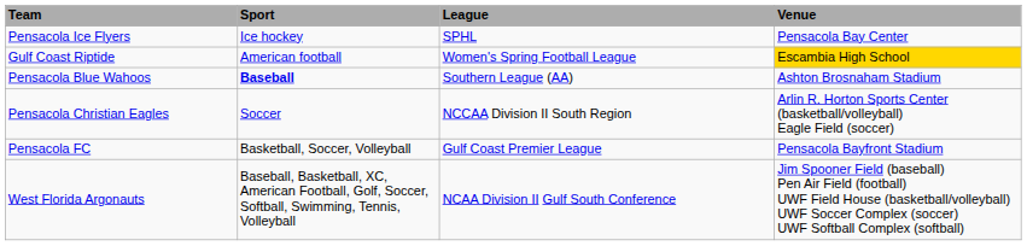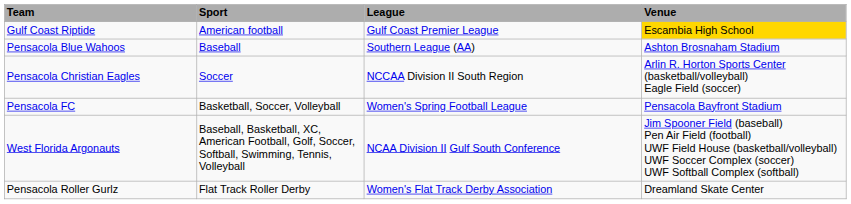 <table class="wikitable sortable" style="width:98%;">
 <tr style="background:#adadad;">
 <td style="width:150px;"><strong>Team</strong></td>
 <td style="width:130px;"><strong>Sport</strong></td>
 <td style="width:220px;"><strong>League</strong></td>
 <td style="width:160px;"><strong>Venue</strong></td>
 </tr>
 <tr>
-<td><a href='#'>Pensacola Ice Flyers</a></td>
-<td><a href='#'>Ice hockey</a></td>
-<td><a href='#'>SPHL</a></td>
-<td><a href='#'>Pensacola Bay Center</a></td>
-</tr>
-<tr>
 <td><a href='#'>Gulf Coast Riptide</a></td>
 <td><a href='#'>American football</a></td>
-<td><a href='#'>Women's Spring Football League</a></td>
+<td><a href='#'>Gulf Coast Premier League</a></td>
 <td style="background: gold;">Escambia High School</td>
 </tr>
 <tr>
 <td><a href='#'>Pensacola Blue Wahoos</a></td>
-<td><strong><a href='#'>Baseball</a></strong></td>
+<td><a href='#'>Baseball</a></td>
 <td><a href='#'>Southern League</a> (<a href='#'>AA</a>)</td>
 <td><a href='#'>Ashton Brosnaham Stadium</a></td>
 </tr>
 <tr>
 <td><a href='#'>Pensacola Christian Eagles</a></td>
 <td><a href='#'>Soccer</a></td>
 <td><a href='#'>NCCAA</a> Division II South Region</td>
 <td><a href='#'>Arlin R. Horton Sports Center</a> (basketball/volleyball) <br> Eagle Field (soccer)</td>
 </tr>
 <tr>
 <td><a href='#'>Pensacola FC</a></td>
 <td>Basketball, Soccer, Volleyball</td>
-<td><a href='#'>Gulf Coast Premier League</a></td>
+<td><a href='#'>Women's Spring Football League</a></td>
 <td><a href='#'>Pensacola Bayfront Stadium</a></td>
 </tr>
 <tr>
 <td><a href='#'>West Florida Argonauts</a></td>
 <td>Baseball, Basketball, XC, American Football, Golf, Soccer, Softball, Swimming, Tennis, Volleyball</td>
 <td><a href='#'>NCAA Division II</a> <a href='#'>Gulf South Conference</a></td>
 <td><a href='#'>Jim Spooner Field</a> (baseball) <br> Pen Air Field (football) <br> UWF Field House (basketball/volleyball) <br> UWF Soccer Complex (soccer) <br> UWF Softball Complex (softball)</td>
 </tr>
+<tr>
+<td>Pensacola Roller Gurlz</td>
+<td>Flat Track Roller Derby</td>
+<td><a href='#'>Women's Flat Track Derby Association</a></td>
+<td>Dreamland Skate Center</td>
+</tr>
 </table>
